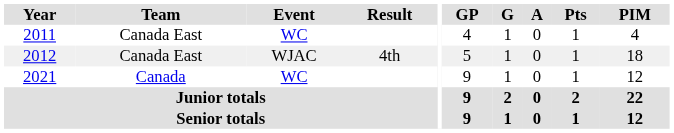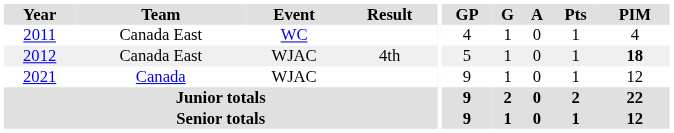 <table border="0" cellpadding="1" cellspacing="0" ID="Table3" style="text-align:center; width:40em">
 <tr ALIGN="center" bgcolor="#e0e0e0">
 <th>Year</th>
 <th>Team</th>
 <th>Event</th>
 <th>Result</th>
 <th rowspan="100" bgcolor="#ffffff"></th>
 <th>GP</th>
 <th>G</th>
 <th>A</th>
 <th>Pts</th>
 <th>PIM</th>
 </tr>
 <tr>
 <td><a href='#'>2011</a></td>
 <td>Canada East</td>
 <td><a href='#'>WC</a></td>
 <td></td>
 <td>4</td>
 <td>1</td>
 <td>0</td>
 <td>1</td>
 <td>4</td>
 </tr>
 <tr bgcolor="#f0f0f0">
 <td><a href='#'>2012</a></td>
 <td>Canada East</td>
 <td>WJAC</td>
 <td>4th</td>
 <td>5</td>
 <td>1</td>
 <td>0</td>
 <td>1</td>
-<td>18</td>
+<td><strong>18</strong></td>
 </tr>
 <tr>
 <td><a href='#'>2021</a></td>
 <td><a href='#'>Canada</a></td>
-<td><a href='#'>WC</a></td>
+<td>WJAC</td>
 <td></td>
 <td>9</td>
 <td>1</td>
 <td>0</td>
 <td>1</td>
 <td>12</td>
 </tr>
 <tr bgcolor="#e0e0e0">
 <th colspan="4">Junior totals</th>
 <th>9</th>
 <th>2</th>
 <th>0</th>
 <th>2</th>
 <th>22</th>
 </tr>
 <tr bgcolor="#e0e0e0">
 <th colspan="4">Senior totals</th>
 <th>9</th>
 <th>1</th>
 <th>0</th>
 <th>1</th>
 <th>12</th>
 </tr>
 </table>
